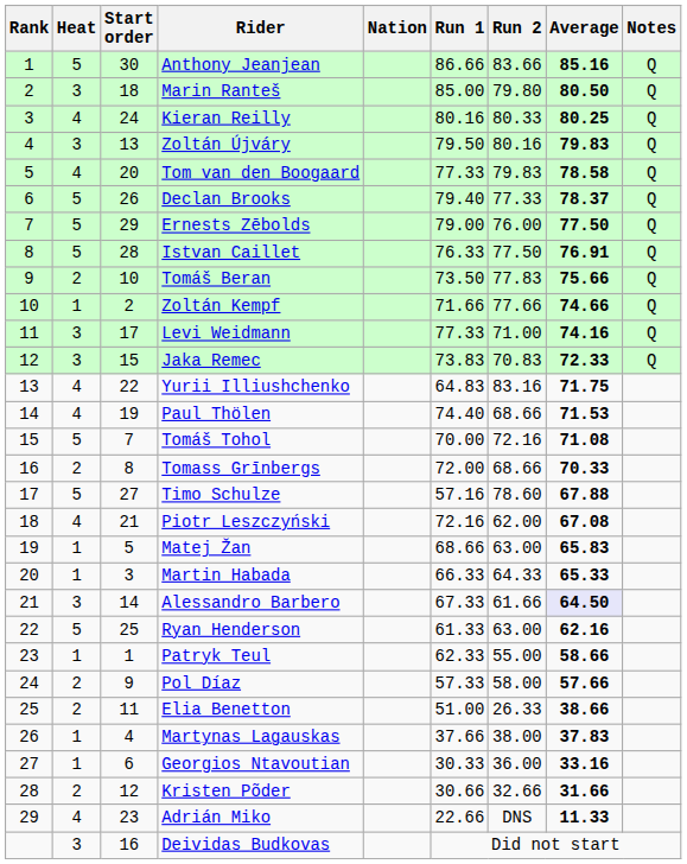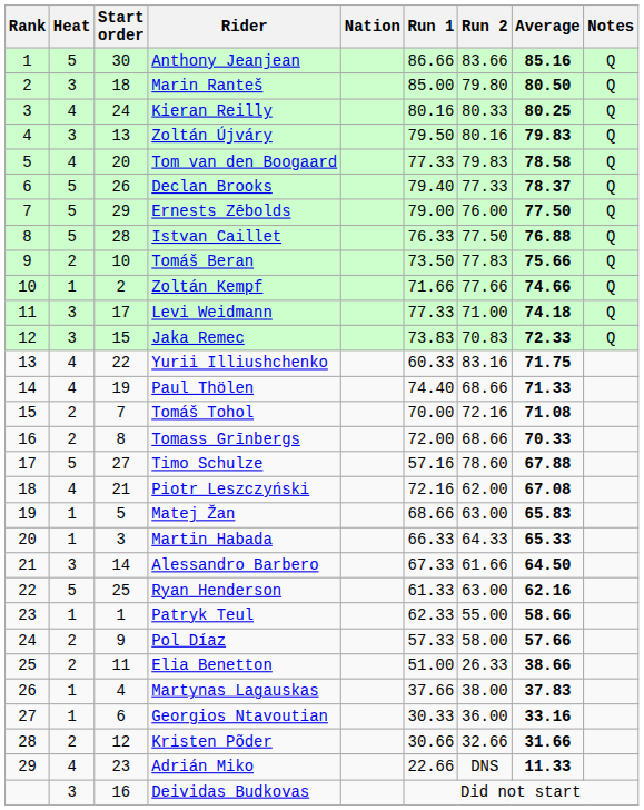 <table class="wikitable sortable" style="text-align:center">
 <tr>
 <th>Rank</th>
 <th>Heat</th>
 <th>Start<br>order</th>
 <th>Rider</th>
 <th>Nation</th>
 <th>Run 1</th>
 <th>Run 2</th>
 <th>Average</th>
 <th>Notes</th>
 </tr>
 <tr bgcolor=ccffcc>
 <td>1</td>
 <td>5</td>
 <td>30</td>
 <td align=left><a href='#'>Anthony Jeanjean</a></td>
 <td align=left></td>
 <td>86.66</td>
 <td>83.66</td>
 <td><strong>85.16</strong></td>
 <td>Q</td>
 </tr>
 <tr bgcolor=ccffcc>
 <td>2</td>
 <td>3</td>
 <td>18</td>
 <td align=left><a href='#'>Marin Ranteš</a></td>
 <td align=left></td>
 <td>85.00</td>
 <td>79.80</td>
 <td><strong>80.50</strong></td>
 <td>Q</td>
 </tr>
 <tr bgcolor=ccffcc>
 <td>3</td>
 <td>4</td>
 <td>24</td>
 <td align=left><a href='#'>Kieran Reilly</a></td>
 <td align=left></td>
 <td>80.16</td>
 <td>80.33</td>
 <td><strong>80.25</strong></td>
 <td>Q</td>
 </tr>
 <tr bgcolor=ccffcc>
 <td>4</td>
 <td>3</td>
 <td>13</td>
 <td align=left><a href='#'>Zoltán Újváry</a></td>
 <td align=left></td>
 <td>79.50</td>
 <td>80.16</td>
 <td><strong>79.83</strong></td>
 <td>Q</td>
 </tr>
 <tr bgcolor=ccffcc>
 <td>5</td>
 <td>4</td>
 <td>20</td>
 <td align=left><a href='#'>Tom van den Boogaard</a></td>
 <td align=left></td>
 <td>77.33</td>
 <td>79.83</td>
 <td><strong>78.58</strong></td>
 <td>Q</td>
 </tr>
 <tr bgcolor=ccffcc>
 <td>6</td>
 <td>5</td>
 <td>26</td>
 <td align=left><a href='#'>Declan Brooks</a></td>
 <td align=left></td>
 <td>79.40</td>
 <td>77.33</td>
 <td><strong>78.37</strong></td>
 <td>Q</td>
 </tr>
 <tr bgcolor=ccffcc>
 <td>7</td>
 <td>5</td>
 <td>29</td>
 <td align=left><a href='#'>Ernests Zēbolds</a></td>
 <td align=left></td>
 <td>79.00</td>
 <td>76.00</td>
 <td><strong>77.50</strong></td>
 <td>Q</td>
 </tr>
 <tr bgcolor=ccffcc>
 <td>8</td>
 <td>5</td>
 <td>28</td>
 <td align=left><a href='#'>Istvan Caillet</a></td>
 <td align=left></td>
 <td>76.33</td>
 <td>77.50</td>
-<td><strong>76.91</strong></td>
+<td><strong>76.88</strong></td>
 <td>Q</td>
 </tr>
 <tr bgcolor=ccffcc>
 <td>9</td>
 <td>2</td>
 <td>10</td>
 <td align=left><a href='#'>Tomáš Beran</a></td>
 <td align=left></td>
 <td>73.50</td>
 <td>77.83</td>
 <td><strong>75.66</strong></td>
 <td>Q</td>
 </tr>
 <tr bgcolor=ccffcc>
 <td>10</td>
 <td>1</td>
 <td>2</td>
 <td align=left><a href='#'>Zoltán Kempf</a></td>
 <td align=left></td>
 <td>71.66</td>
 <td>77.66</td>
 <td><strong>74.66</strong></td>
 <td>Q</td>
 </tr>
 <tr bgcolor=ccffcc>
 <td>11</td>
 <td>3</td>
 <td>17</td>
 <td align=left><a href='#'>Levi Weidmann</a></td>
 <td align=left></td>
 <td>77.33</td>
 <td>71.00</td>
-<td><strong>74.16</strong></td>
+<td><strong>74.18</strong></td>
 <td>Q</td>
 </tr>
 <tr bgcolor=ccffcc>
 <td>12</td>
 <td>3</td>
 <td>15</td>
 <td align=left><a href='#'>Jaka Remec</a></td>
 <td align=left></td>
 <td>73.83</td>
 <td>70.83</td>
 <td><strong>72.33</strong></td>
 <td>Q</td>
 </tr>
 <tr>
 <td>13</td>
 <td>4</td>
 <td>22</td>
 <td align=left><a href='#'>Yurii Illiushchenko</a></td>
 <td align=left></td>
-<td>64.83</td>
+<td>60.33</td>
 <td>83.16</td>
 <td><strong>71.75</strong></td>
 <td></td>
 </tr>
 <tr>
 <td>14</td>
 <td>4</td>
 <td>19</td>
 <td align=left><a href='#'>Paul Thölen</a></td>
 <td align=left></td>
 <td>74.40</td>
 <td>68.66</td>
-<td><strong>71.53</strong></td>
+<td><strong>71.33</strong></td>
 <td></td>
 </tr>
 <tr>
 <td>15</td>
-<td>5</td>
+<td>2</td>
 <td>7</td>
 <td align=left><a href='#'>Tomáš Tohol</a></td>
 <td align=left></td>
 <td>70.00</td>
 <td>72.16</td>
 <td><strong>71.08</strong></td>
 <td></td>
 </tr>
 <tr>
 <td>16</td>
 <td>2</td>
 <td>8</td>
 <td align=left><a href='#'>Tomass Grīnbergs</a></td>
 <td align=left></td>
 <td>72.00</td>
 <td>68.66</td>
 <td><strong>70.33</strong></td>
 <td></td>
 </tr>
 <tr>
 <td>17</td>
 <td>5</td>
 <td>27</td>
 <td align=left><a href='#'>Timo Schulze</a></td>
 <td align=left></td>
 <td>57.16</td>
 <td>78.60</td>
 <td><strong>67.88</strong></td>
 <td></td>
 </tr>
 <tr>
 <td>18</td>
 <td>4</td>
 <td>21</td>
 <td align=left><a href='#'>Piotr Leszczyński</a></td>
 <td align=left></td>
 <td>72.16</td>
 <td>62.00</td>
 <td><strong>67.08</strong></td>
 <td></td>
 </tr>
 <tr>
 <td>19</td>
 <td>1</td>
 <td>5</td>
 <td align=left><a href='#'>Matej Žan</a></td>
 <td align=left></td>
 <td>68.66</td>
 <td>63.00</td>
 <td><strong>65.83</strong></td>
 <td></td>
 </tr>
 <tr>
 <td>20</td>
 <td>1</td>
 <td>3</td>
 <td align=left><a href='#'>Martin Habada</a></td>
 <td align=left></td>
 <td>66.33</td>
 <td>64.33</td>
 <td><strong>65.33</strong></td>
 <td></td>
 </tr>
 <tr>
 <td>21</td>
 <td>3</td>
 <td>14</td>
 <td align=left><a href='#'>Alessandro Barbero</a></td>
 <td align=left></td>
 <td>67.33</td>
 <td>61.66</td>
-<td style="background: lavender;"><strong>64.50</strong></td>
+<td><strong>64.50</strong></td>
 <td></td>
 </tr>
 <tr>
 <td>22</td>
 <td>5</td>
 <td>25</td>
 <td align=left><a href='#'>Ryan Henderson</a></td>
 <td align=left></td>
 <td>61.33</td>
 <td>63.00</td>
 <td><strong>62.16</strong></td>
 <td></td>
 </tr>
 <tr>
 <td>23</td>
 <td>1</td>
 <td>1</td>
 <td align=left><a href='#'>Patryk Teul</a></td>
 <td align=left></td>
 <td>62.33</td>
 <td>55.00</td>
 <td><strong>58.66</strong></td>
 <td></td>
 </tr>
 <tr>
 <td>24</td>
 <td>2</td>
 <td>9</td>
 <td align=left><a href='#'>Pol Díaz</a></td>
 <td align=left></td>
 <td>57.33</td>
 <td>58.00</td>
 <td><strong>57.66</strong></td>
 <td></td>
 </tr>
 <tr>
 <td>25</td>
 <td>2</td>
 <td>11</td>
 <td align=left><a href='#'>Elia Benetton</a></td>
 <td align=left></td>
 <td>51.00</td>
 <td>26.33</td>
 <td><strong>38.66</strong></td>
 <td></td>
 </tr>
 <tr>
 <td>26</td>
 <td>1</td>
 <td>4</td>
 <td align=left><a href='#'>Martynas Lagauskas</a></td>
 <td align=left></td>
 <td>37.66</td>
 <td>38.00</td>
 <td><strong>37.83</strong></td>
 <td></td>
 </tr>
 <tr>
 <td>27</td>
 <td>1</td>
 <td>6</td>
 <td align=left><a href='#'>Georgios Ntavoutian</a></td>
 <td align=left></td>
 <td>30.33</td>
 <td>36.00</td>
 <td><strong>33.16</strong></td>
 <td></td>
 </tr>
 <tr>
 <td>28</td>
 <td>2</td>
 <td>12</td>
 <td align=left><a href='#'>Kristen Põder</a></td>
 <td align=left></td>
 <td>30.66</td>
 <td>32.66</td>
 <td><strong>31.66</strong></td>
 <td></td>
 </tr>
 <tr>
 <td>29</td>
 <td>4</td>
 <td>23</td>
 <td align=left><a href='#'>Adrián Miko</a></td>
 <td align=left></td>
 <td>22.66</td>
 <td>DNS</td>
 <td><strong>11.33</strong></td>
 <td></td>
 </tr>
 <tr>
 <td></td>
 <td>3</td>
 <td>16</td>
 <td align=left><a href='#'>Deividas Budkovas</a></td>
 <td align=left></td>
 <td colspan=4>Did not start</td>
 </tr>
 </table>
